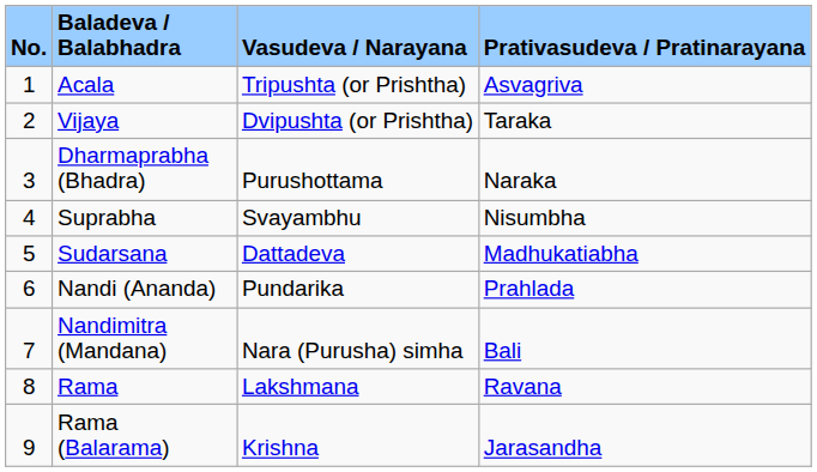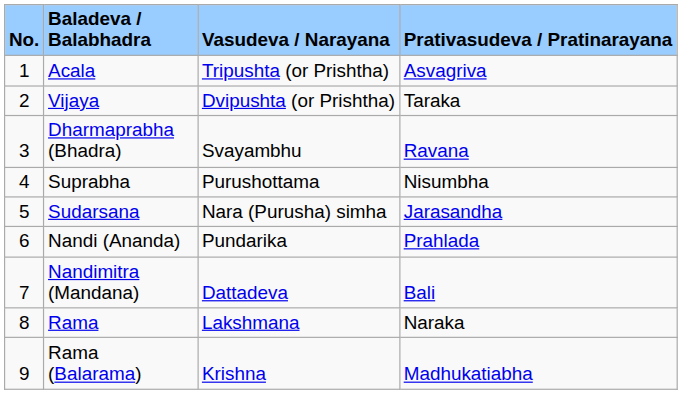 <table class="wikitable">
 <tr style="background:#9cf; font-weight:bold; vertical-align:bottom;">
 <td style="width:21.6; height:13.2;">No.</td>
 <td style="width:123px;">Baladeva / Balabhadra</td>
 <td style="width:132.6;">Vasudeva / Narayana</td>
 <td style="width:157.2;">Prativasudeva / Pratinarayana</td>
 </tr>
 <tr style="vertical-align:bottom;">
 <td style="text-align:center; height:13.2; ">1</td>
 <td><a href='#'>Acala</a></td>
 <td><a href='#'>Tripushta</a> (or Prishtha)</td>
 <td><a href='#'>Asvagriva</a></td>
 </tr>
 <tr style="vertical-align:bottom;">
 <td style="text-align:center; height:13.2; ">2</td>
 <td><a href='#'>Vijaya</a></td>
 <td><a href='#'>Dvipushta</a> (or Prishtha)</td>
 <td>Taraka</td>
 </tr>
 <tr style="vertical-align:bottom;">
 <td style="text-align:center; height:13.2; ">3</td>
 <td><a href='#'>Dharmaprabha</a> (Bhadra)</td>
-<td>Purushottama</td>
-<td>Naraka</td>
+<td>Svayambhu</td>
+<td><a href='#'>Ravana</a></td>
 </tr>
 <tr style="vertical-align:bottom;">
 <td style="text-align:center; height:13.2; ">4</td>
 <td>Suprabha</td>
-<td>Svayambhu</td>
+<td>Purushottama</td>
 <td>Nisumbha</td>
 </tr>
 <tr style="vertical-align:bottom;">
 <td style="text-align:center; height:13.2; ">5</td>
 <td><a href='#'>Sudarsana</a></td>
-<td><a href='#'>Dattadeva</a></td>
-<td><a href='#'>Madhukatiabha</a></td>
+<td>Nara (Purusha) simha</td>
+<td><a href='#'>Jarasandha</a></td>
 </tr>
 <tr style="vertical-align:bottom;">
 <td style="text-align:center; height:13.2; ">6</td>
 <td>Nandi (Ananda)</td>
 <td>Pundarika</td>
 <td><a href='#'>Prahlada</a></td>
 </tr>
 <tr style="vertical-align:bottom;">
 <td style="text-align:center; height:13.2; ">7</td>
 <td><a href='#'>Nandimitra</a> (Mandana)</td>
-<td>Nara (Purusha) simha</td>
+<td><a href='#'>Dattadeva</a></td>
 <td><a href='#'>Bali</a></td>
 </tr>
 <tr style="vertical-align:bottom;">
 <td style="text-align:center; height:13.2; ">8</td>
 <td><a href='#'>Rama</a></td>
 <td><a href='#'>Lakshmana</a></td>
-<td><a href='#'>Ravana</a></td>
+<td>Naraka</td>
 </tr>
 <tr style="vertical-align:bottom;">
 <td style="text-align:center; height:13.2; ">9</td>
 <td>Rama (<a href='#'>Balarama</a>)</td>
 <td><a href='#'>Krishna</a></td>
-<td><a href='#'>Jarasandha</a></td>
+<td><a href='#'>Madhukatiabha</a></td>
 </tr>
 </table>
